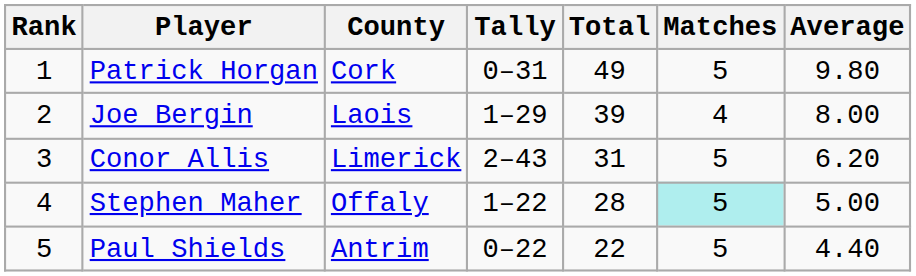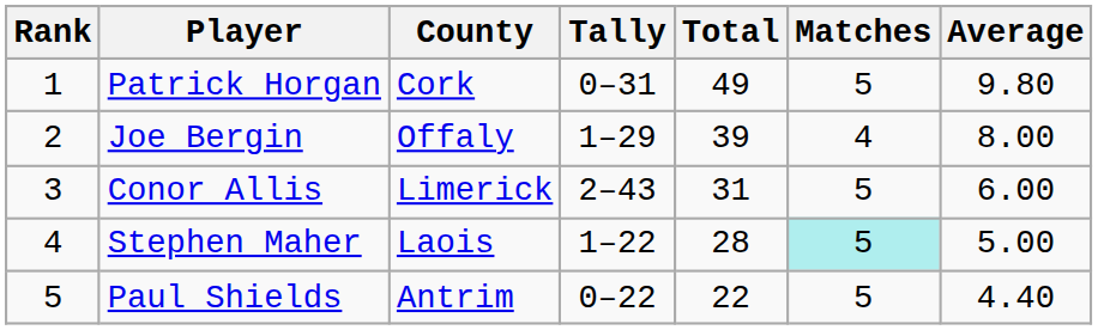 <table class="wikitable">
 <tr>
 <th>Rank</th>
 <th>Player</th>
 <th>County</th>
 <th>Tally</th>
 <th>Total</th>
 <th>Matches</th>
 <th>Average</th>
 </tr>
 <tr>
 <td rowspan=1 align=center>1</td>
 <td><a href='#'>Patrick Horgan</a></td>
 <td><a href='#'>Cork</a></td>
 <td align=center>0–31</td>
 <td align=center>49</td>
 <td align=center>5</td>
 <td align=center>9.80</td>
 </tr>
 <tr>
 <td rowspan=1 align=center>2</td>
 <td><a href='#'>Joe Bergin</a></td>
-<td><a href='#'>Laois</a></td>
+<td><a href='#'>Offaly</a></td>
 <td align=center>1–29</td>
 <td align=center>39</td>
 <td align=center>4</td>
 <td align=center>8.00</td>
 </tr>
 <tr>
 <td rowspan=1 align=center>3</td>
 <td><a href='#'>Conor Allis</a></td>
 <td><a href='#'>Limerick</a></td>
 <td align=center>2–43</td>
 <td align=center>31</td>
 <td align=center>5</td>
-<td align=center>6.20</td>
+<td align=center>6.00</td>
 </tr>
 <tr>
 <td rowspan=1 align=center>4</td>
 <td><a href='#'>Stephen Maher</a></td>
-<td><a href='#'>Offaly</a></td>
+<td><a href='#'>Laois</a></td>
 <td align=center>1–22</td>
 <td align=center>28</td>
 <td align=center style="background: paleturquoise;">5</td>
 <td align=center>5.00</td>
 </tr>
 <tr>
 <td rowspan=1 align=center>5</td>
 <td><a href='#'>Paul Shields</a></td>
 <td><a href='#'>Antrim</a></td>
 <td align=center>0–22</td>
 <td align=center>22</td>
 <td align=center>5</td>
 <td align=center>4.40</td>
 </tr>
 </table>
